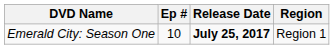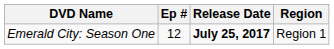 <table class="wikitable">
 <tr>
 <th>DVD Name</th>
 <th>Ep #</th>
 <th>Release Date</th>
 <th>Region</th>
 </tr>
 <tr>
 <td><em>Emerald City: Season One</em></td>
-<td align="center">10</td>
+<td align="center">12</td>
 <td><strong>July 25, 2017</strong></td>
 <td>Region 1</td>
 </tr>
 </table>
